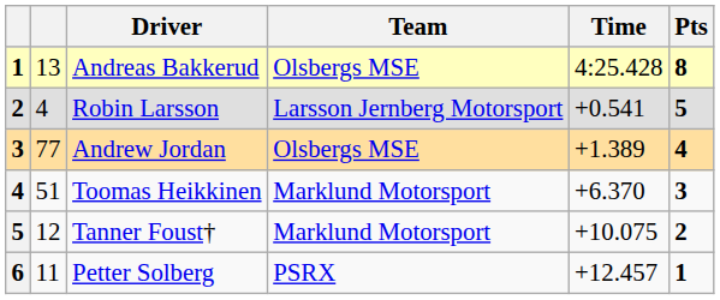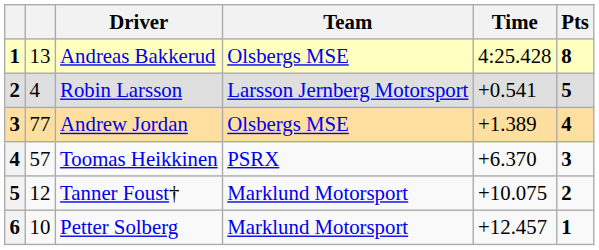 <table class=wikitable style="font-size:95%">
 <tr>
 <th></th>
 <th></th>
 <th>Driver</th>
 <th>Team</th>
 <th>Time</th>
 <th>Pts</th>
 </tr>
 <tr>
 <th style="background:#ffffbf;">1</th>
 <td style="background:#ffffbf;">13</td>
 <td style="background:#ffffbf;"> <a href='#'>Andreas Bakkerud</a></td>
 <td style="background:#ffffbf;"><a href='#'>Olsbergs MSE</a></td>
 <td style="background:#ffffbf;">4:25.428</td>
 <td style="background:#ffffbf;"><strong>8</strong></td>
 </tr>
 <tr>
 <th style="background:#dfdfdf;">2</th>
 <td style="background:#dfdfdf;">4</td>
 <td style="background:#dfdfdf;"> <a href='#'>Robin Larsson</a></td>
 <td style="background:#dfdfdf;"><a href='#'>Larsson Jernberg Motorsport</a></td>
 <td style="background:#dfdfdf;">+0.541</td>
 <td style="background:#dfdfdf;"><strong>5</strong></td>
 </tr>
 <tr>
 <th style="background:#ffdf9f;">3</th>
 <td style="background:#ffdf9f;">77</td>
 <td style="background:#ffdf9f;"> <a href='#'>Andrew Jordan</a></td>
 <td style="background:#ffdf9f;"><a href='#'>Olsbergs MSE</a></td>
 <td style="background:#ffdf9f;">+1.389</td>
 <td style="background:#ffdf9f;"><strong>4</strong></td>
 </tr>
 <tr>
 <th>4</th>
-<td>51</td>
+<td>57</td>
 <td> <a href='#'>Toomas Heikkinen</a></td>
-<td><a href='#'>Marklund Motorsport</a></td>
+<td><a href='#'>PSRX</a></td>
 <td>+6.370</td>
 <td><strong>3</strong></td>
 </tr>
 <tr>
 <th>5</th>
 <td>12</td>
 <td> <a href='#'>Tanner Foust</a>†</td>
 <td><a href='#'>Marklund Motorsport</a></td>
 <td>+10.075</td>
 <td><strong>2</strong></td>
 </tr>
 <tr>
 <th>6</th>
-<td>11</td>
+<td>10</td>
 <td> <a href='#'>Petter Solberg</a></td>
-<td><a href='#'>PSRX</a></td>
+<td><a href='#'>Marklund Motorsport</a></td>
 <td>+12.457</td>
 <td><strong>1</strong></td>
 </tr>
 </table>
